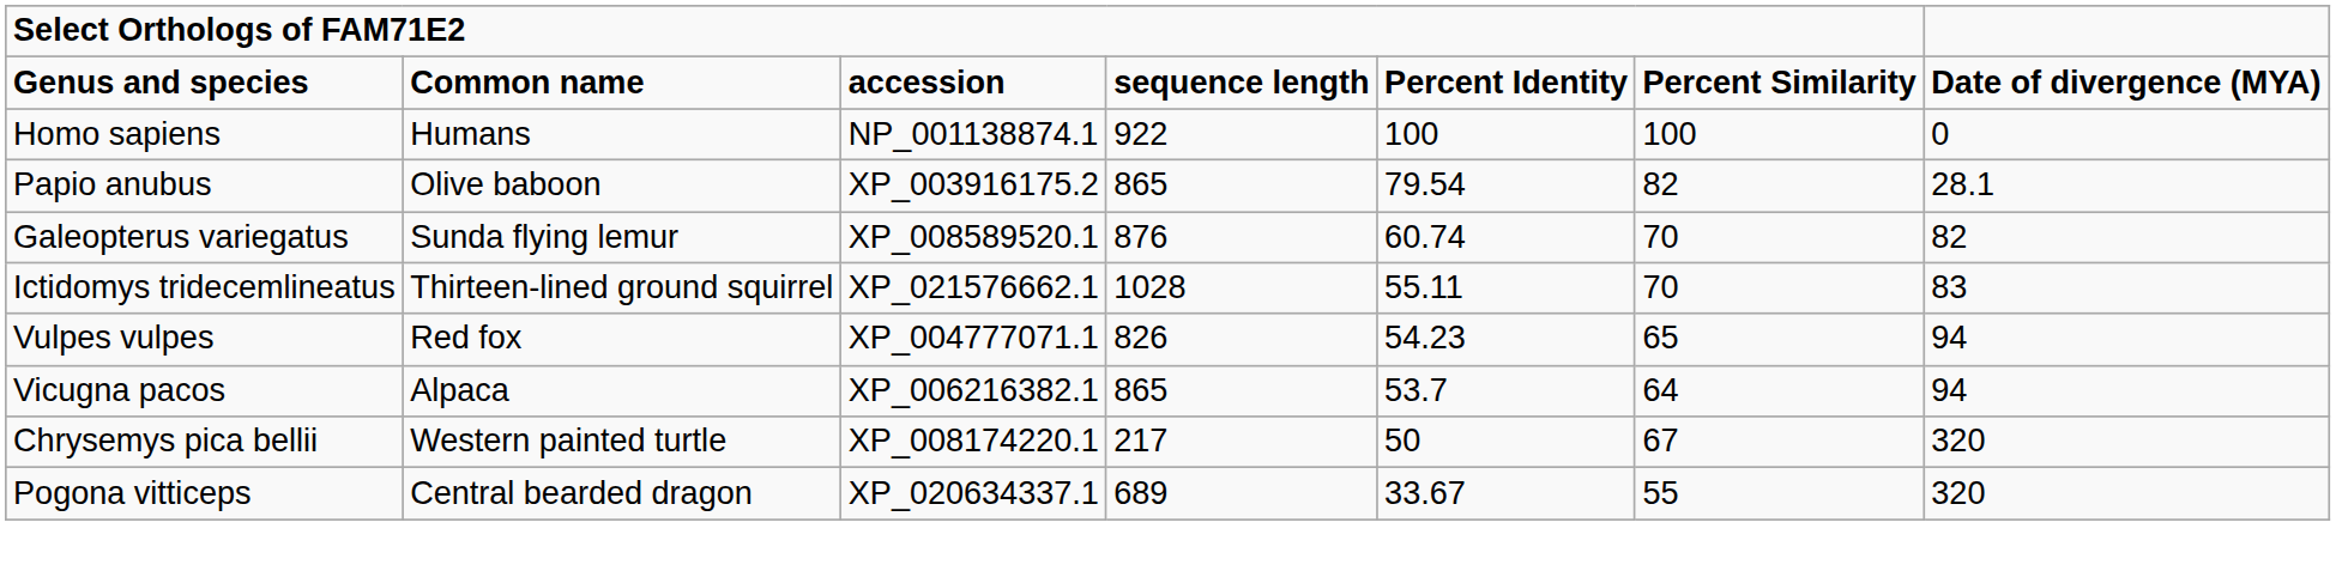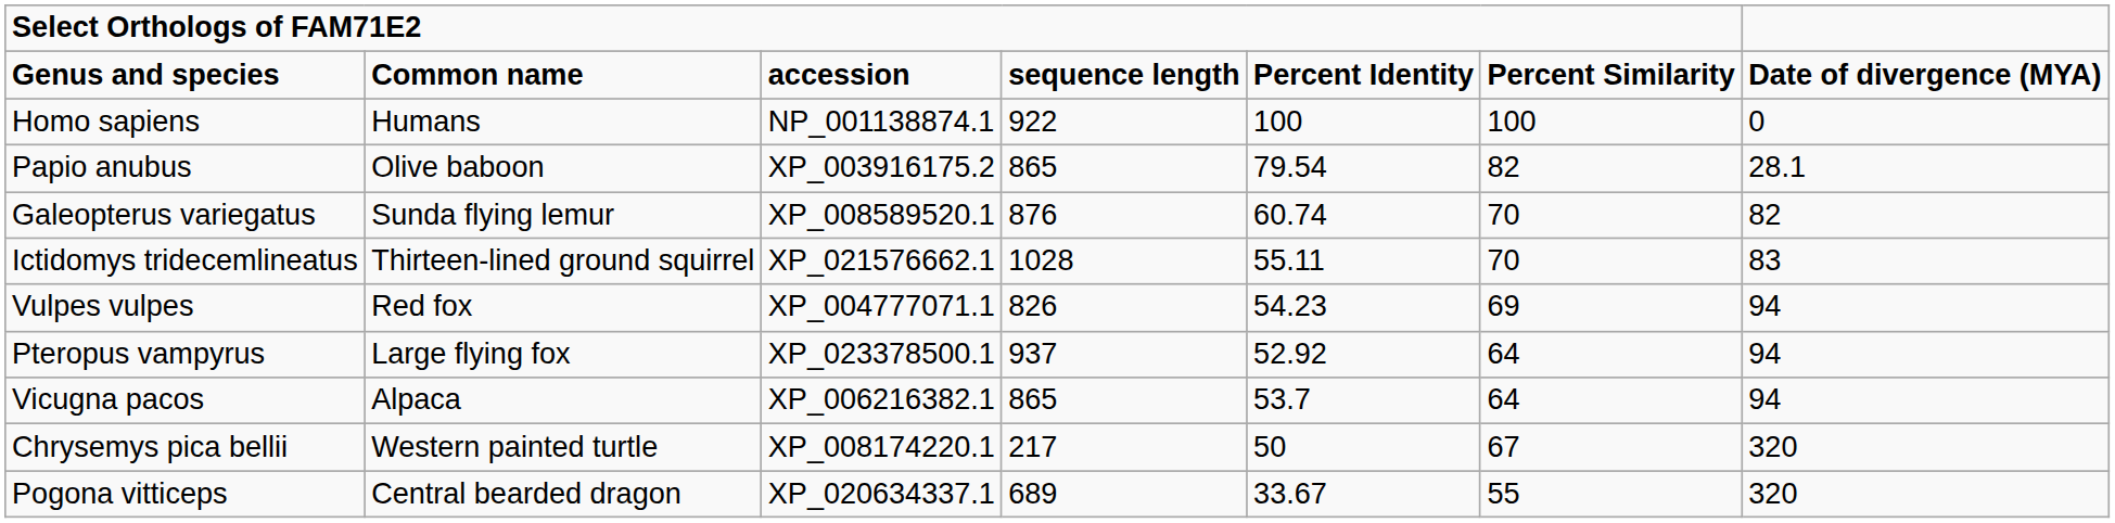 <table class="wikitable">
 <tr>
 <td colspan="6"><strong>Select Orthologs of FAM71E2</strong></td>
 <td></td>
 </tr>
 <tr>
 <td><strong>Genus and species</strong></td>
 <td><strong>Common name</strong></td>
 <td><strong>accession</strong></td>
 <td><strong>sequence length</strong></td>
 <td><strong>Percent Identity</strong></td>
 <td><strong>Percent Similarity</strong></td>
 <td><strong>Date of divergence (MYA)</strong></td>
 </tr>
 <tr>
 <td>Homo sapiens</td>
 <td>Humans</td>
 <td>NP_001138874.1</td>
 <td>922</td>
 <td>100</td>
 <td>100</td>
 <td>0</td>
 </tr>
 <tr>
 <td>Papio anubus</td>
 <td>Olive baboon</td>
 <td>XP_003916175.2</td>
 <td>865</td>
 <td>79.54</td>
 <td>82</td>
 <td>28.1</td>
 </tr>
 <tr>
 <td>Galeopterus variegatus</td>
 <td>Sunda flying lemur</td>
 <td>XP_008589520.1</td>
 <td>876</td>
 <td>60.74</td>
 <td>70</td>
 <td>82</td>
 </tr>
 <tr>
 <td>Ictidomys tridecemlineatus</td>
 <td>Thirteen-lined ground squirrel</td>
 <td>XP_021576662.1</td>
 <td>1028</td>
 <td>55.11</td>
 <td>70</td>
 <td>83</td>
 </tr>
 <tr>
 <td>Vulpes vulpes</td>
 <td>Red fox</td>
 <td>XP_004777071.1</td>
 <td>826</td>
 <td>54.23</td>
-<td>65</td>
+<td>69</td>
+<td>94</td>
+</tr>
+<tr>
+<td>Pteropus vampyrus</td>
+<td>Large flying fox</td>
+<td>XP_023378500.1</td>
+<td>937</td>
+<td>52.92</td>
+<td>64</td>
 <td>94</td>
 </tr>
 <tr>
 <td>Vicugna pacos</td>
 <td>Alpaca</td>
 <td>XP_006216382.1</td>
 <td>865</td>
 <td>53.7</td>
 <td>64</td>
 <td>94</td>
 </tr>
 <tr>
 <td>Chrysemys pica bellii</td>
 <td>Western painted turtle</td>
 <td>XP_008174220.1</td>
 <td>217</td>
 <td>50</td>
 <td>67</td>
 <td>320</td>
 </tr>
 <tr>
 <td>Pogona vitticeps</td>
 <td>Central bearded dragon</td>
 <td>XP_020634337.1</td>
 <td>689</td>
 <td>33.67</td>
 <td>55</td>
 <td>320</td>
 </tr>
 </table>
